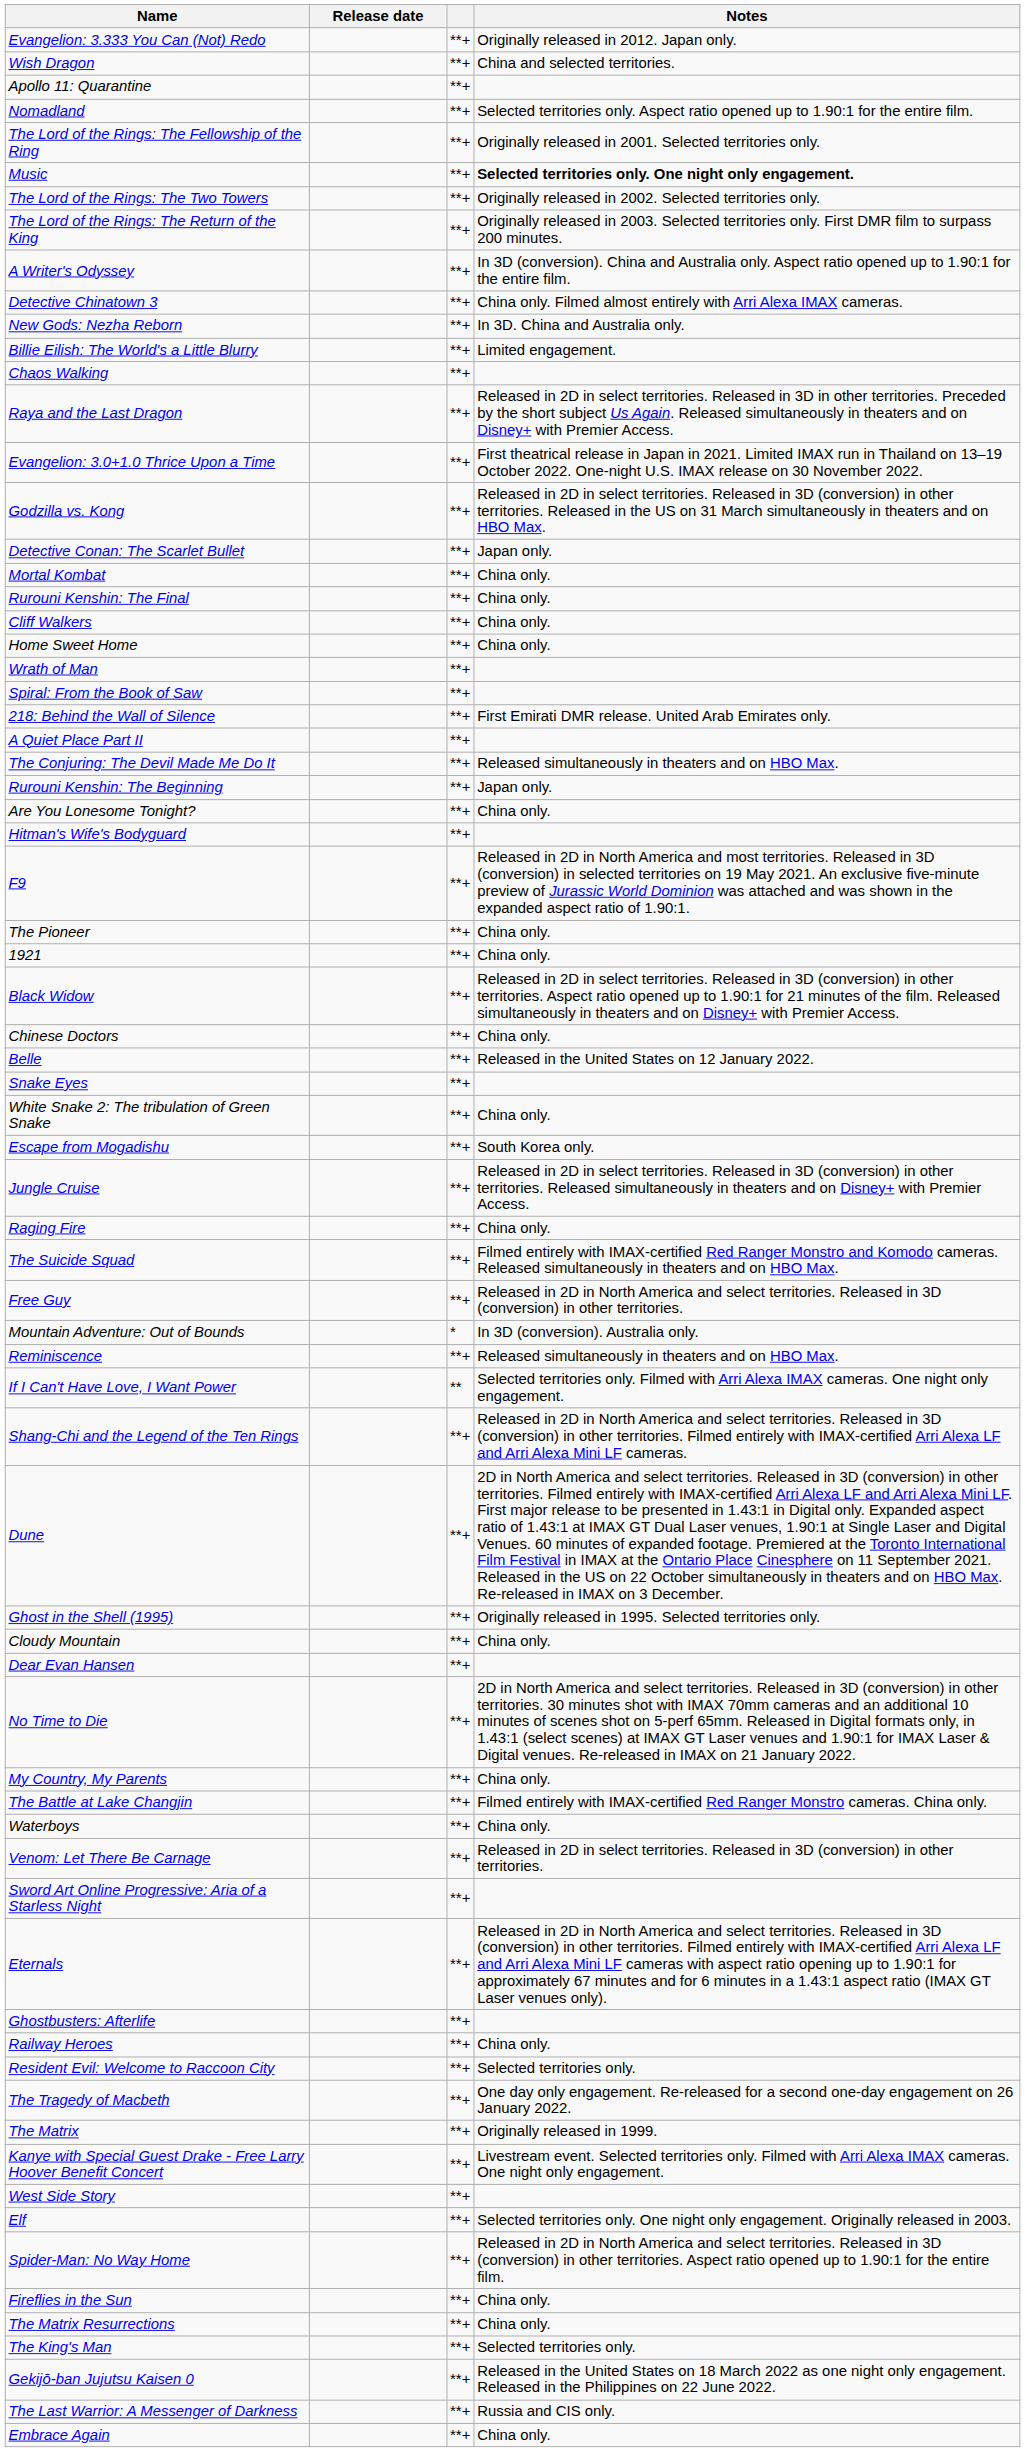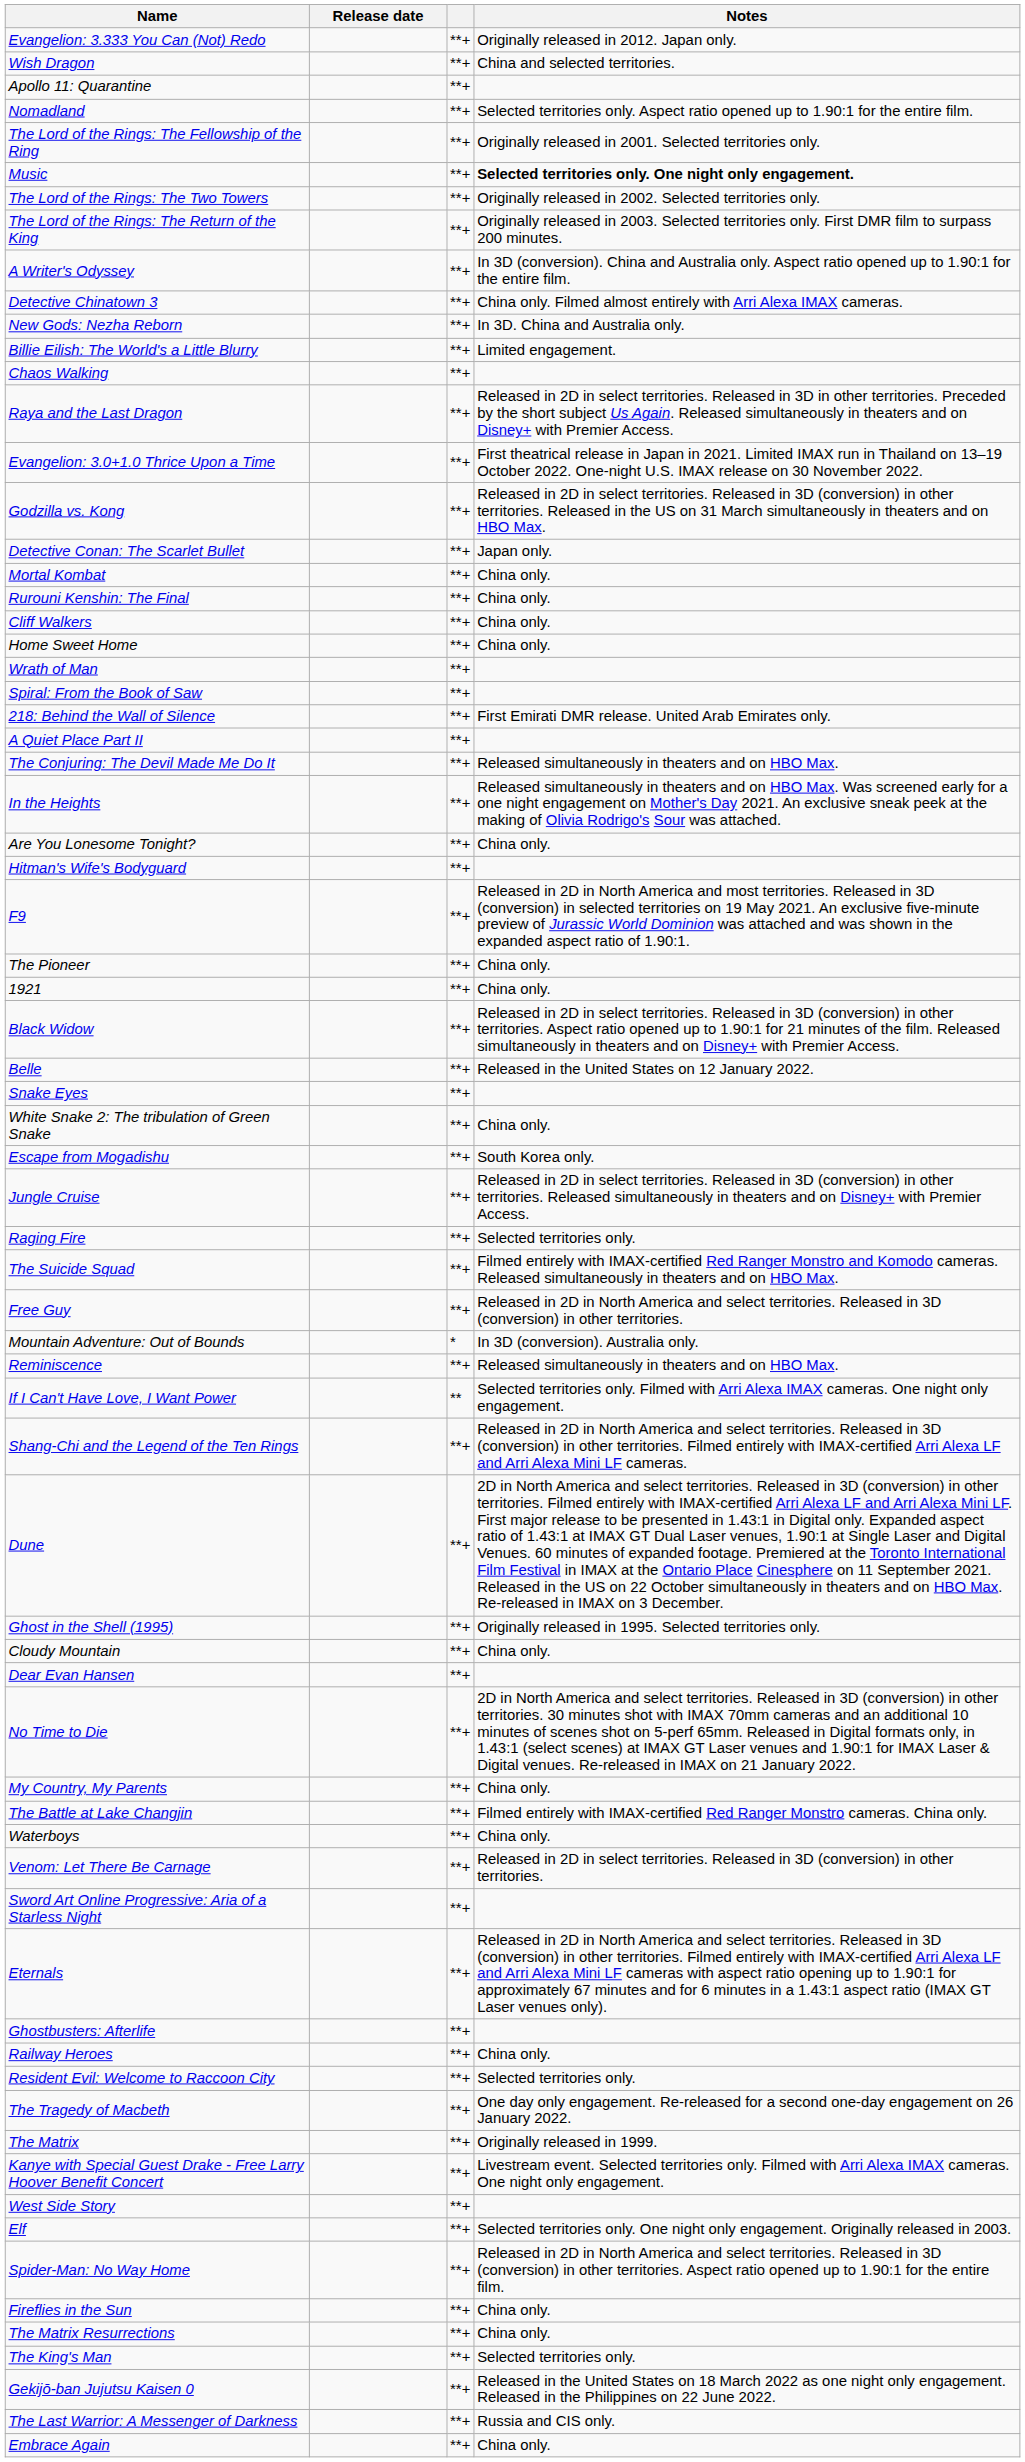 <table class="wikitable sortable collapsible" style="margin:auto;">
 <tr>
 <th scope="col" style="width:320px;">Name</th>
 <th scope="col" style="width:140px;">Release date</th>
 <th scope="col" class="unsortable" style="width:20px;"></th>
 <th scope="col" class="unsortable" style="width:580px;">Notes</th>
 </tr>
 <tr>
 <td><em><a href='#'>Evangelion: 3.333 You Can (Not) Redo</a></em></td>
 <td align=center></td>
 <td>**+</td>
 <td>Originally released in 2012. Japan only.</td>
 </tr>
 <tr>
 <td><em><a href='#'>Wish Dragon</a></em></td>
 <td align=center></td>
 <td>**+</td>
 <td>China and selected territories.</td>
 </tr>
 <tr>
 <td><em>Apollo 11: Quarantine</em></td>
 <td align=center></td>
 <td>**+</td>
 <td></td>
 </tr>
 <tr>
 <td><em><a href='#'>Nomadland</a></em></td>
 <td align=center></td>
 <td>**+</td>
 <td>Selected territories only. Aspect ratio opened up to 1.90:1 for the entire film.</td>
 </tr>
 <tr>
 <td><em><a href='#'>The Lord of the Rings: The Fellowship of the Ring</a></em></td>
 <td align=center></td>
 <td>**+</td>
 <td>Originally released in 2001. Selected territories only.</td>
 </tr>
 <tr>
 <td><em><a href='#'>Music</a></em></td>
 <td align=center></td>
 <td>**+</td>
 <td><strong>Selected territories only. One night only engagement.</strong></td>
 </tr>
 <tr>
 <td><em><a href='#'>The Lord of the Rings: The Two Towers</a></em></td>
 <td align=center></td>
 <td>**+</td>
 <td>Originally released in 2002. Selected territories only.</td>
 </tr>
 <tr>
 <td><em><a href='#'>The Lord of the Rings: The Return of the King</a></em></td>
 <td align=center></td>
 <td>**+</td>
 <td>Originally released in 2003. Selected territories only. First DMR film to surpass 200 minutes.</td>
 </tr>
 <tr>
 <td><em><a href='#'>A Writer's Odyssey</a></em></td>
 <td align=center></td>
 <td>**+</td>
 <td>In 3D (conversion). China and Australia only. Aspect ratio opened up to 1.90:1 for the entire film.</td>
 </tr>
 <tr>
 <td><em><a href='#'>Detective Chinatown 3</a></em></td>
 <td align=center></td>
 <td>**+</td>
 <td>China only. Filmed almost entirely with <a href='#'>Arri Alexa IMAX</a> cameras.</td>
 </tr>
 <tr>
 <td><em><a href='#'>New Gods: Nezha Reborn</a></em></td>
 <td align=center></td>
 <td>**+</td>
 <td>In 3D. China and Australia only.</td>
 </tr>
 <tr>
 <td><em><a href='#'>Billie Eilish: The World's a Little Blurry</a></em></td>
 <td align=center></td>
 <td>**+</td>
 <td>Limited engagement.</td>
 </tr>
 <tr>
 <td><em><a href='#'>Chaos Walking</a></em></td>
 <td align=center></td>
 <td>**+</td>
 <td></td>
 </tr>
 <tr>
 <td><em><a href='#'>Raya and the Last Dragon</a></em></td>
 <td align=center></td>
 <td>**+</td>
 <td>Released in 2D in select territories. Released in 3D in other territories. Preceded by the short subject <em><a href='#'>Us Again</a></em>. Released simultaneously in theaters and on <a href='#'>Disney+</a> with Premier Access.</td>
 </tr>
 <tr>
 <td><em><a href='#'>Evangelion: 3.0+1.0 Thrice Upon a Time</a></em></td>
 <td align=center></td>
 <td>**+</td>
 <td>First theatrical release in Japan in 2021. Limited IMAX run in Thailand on 13–19 October 2022. One-night U.S. IMAX release on 30 November 2022.</td>
 </tr>
 <tr>
 <td><em><a href='#'>Godzilla vs. Kong</a></em></td>
 <td align=center></td>
 <td>**+</td>
 <td>Released in 2D in select territories. Released in 3D (conversion) in other territories. Released in the US on 31 March simultaneously in theaters and on <a href='#'>HBO Max</a>.</td>
 </tr>
 <tr>
 <td><em><a href='#'>Detective Conan: The Scarlet Bullet</a></em></td>
 <td align=center></td>
 <td>**+</td>
 <td>Japan only.</td>
 </tr>
 <tr>
 <td><em><a href='#'>Mortal Kombat</a></em></td>
 <td style="text-align:center;"></td>
 <td>**+</td>
 <td>China only.</td>
 </tr>
 <tr>
 <td><em><a href='#'>Rurouni Kenshin: The Final</a></em></td>
 <td align=center></td>
 <td>**+</td>
 <td>China only.</td>
 </tr>
 <tr>
 <td><em><a href='#'>Cliff Walkers</a></em></td>
 <td style="text-align:center;"></td>
 <td>**+</td>
 <td>China only.</td>
 </tr>
 <tr>
 <td><em>Home Sweet Home</em></td>
 <td style="text-align:center;"></td>
 <td>**+</td>
 <td>China only.</td>
 </tr>
 <tr>
 <td><em><a href='#'>Wrath of Man</a></em></td>
 <td align=center></td>
 <td>**+</td>
 <td></td>
 </tr>
 <tr>
 <td><em><a href='#'>Spiral: From the Book of Saw</a></em></td>
 <td align=center></td>
 <td>**+</td>
 <td></td>
 </tr>
 <tr>
 <td><em><a href='#'>218: Behind the Wall of Silence</a></em></td>
 <td align=center></td>
 <td>**+</td>
 <td>First Emirati DMR release. United Arab Emirates only.</td>
 </tr>
 <tr>
 <td><em><a href='#'>A Quiet Place Part II</a></em></td>
 <td align=center></td>
 <td>**+</td>
 <td></td>
 </tr>
 <tr>
 <td><em><a href='#'>The Conjuring: The Devil Made Me Do It</a></em></td>
 <td style="text-align:center;"></td>
 <td>**+</td>
 <td>Released simultaneously in theaters and on <a href='#'>HBO Max</a>.</td>
 </tr>
 <tr>
-<td><em><a href='#'>Rurouni Kenshin: The Beginning</a></em></td>
-<td align=center></td>
+<td><em><a href='#'>In the Heights</a></em></td>
+<td style="text-align:center;"></td>
 <td>**+</td>
-<td>Japan only.</td>
+<td>Released simultaneously in theaters and on <a href='#'>HBO Max</a>. Was screened early for a one night engagement on <a href='#'>Mother's Day</a> 2021. An exclusive sneak peek at the making of <a href='#'>Olivia Rodrigo's</a> <a href='#'>Sour</a> was attached.</td>
 </tr>
 <tr>
 <td><em>Are You Lonesome Tonight?</em></td>
 <td style="text-align:center;"></td>
 <td>**+</td>
 <td>China only.</td>
 </tr>
 <tr>
 <td><em><a href='#'>Hitman's Wife's Bodyguard</a></em></td>
 <td style="text-align:center;"></td>
 <td>**+</td>
 <td></td>
 </tr>
 <tr>
 <td><em><a href='#'>F9</a></em></td>
 <td align=center></td>
 <td>**+</td>
 <td>Released in 2D in North America and most territories. Released in 3D (conversion) in selected territories on 19 May 2021. An exclusive five-minute preview of <em><a href='#'>Jurassic World Dominion</a></em> was attached and was shown in the expanded aspect ratio of 1.90:1.</td>
 </tr>
 <tr>
 <td><em>The Pioneer</em></td>
 <td style="text-align:center;"></td>
 <td>**+</td>
 <td>China only.</td>
 </tr>
 <tr>
 <td><em>1921</em></td>
 <td style="text-align:center;"></td>
 <td>**+</td>
 <td>China only.</td>
 </tr>
 <tr>
 <td><em><a href='#'>Black Widow</a></em></td>
 <td align=center></td>
 <td>**+</td>
 <td>Released in 2D in select territories. Released in 3D (conversion) in other territories. Aspect ratio opened up to 1.90:1 for 21 minutes of the film. Released simultaneously in theaters and on <a href='#'>Disney+</a> with Premier Access.</td>
 </tr>
 <tr>
-<td><em>Chinese Doctors</em></td>
-<td style="text-align:center;"></td>
-<td>**+</td>
-<td>China only.</td>
-</tr>
-<tr>
 <td><em><a href='#'>Belle</a></em></td>
 <td align=center></td>
 <td>**+</td>
 <td>Released in the United States on 12 January 2022.</td>
 </tr>
 <tr>
 <td><em><a href='#'>Snake Eyes</a></em></td>
 <td align=center></td>
 <td>**+</td>
 <td></td>
 </tr>
 <tr>
 <td><em>White Snake 2: The tribulation of Green Snake</em></td>
 <td style="text-align:center;"></td>
 <td>**+</td>
 <td>China only.</td>
 </tr>
 <tr>
 <td><em><a href='#'>Escape from Mogadishu</a></em></td>
 <td align=center></td>
 <td>**+</td>
 <td>South Korea only.</td>
 </tr>
 <tr>
 <td><em><a href='#'>Jungle Cruise</a></em></td>
 <td align=center></td>
 <td>**+</td>
 <td>Released in 2D in select territories. Released in 3D (conversion) in other territories. Released simultaneously in theaters and on <a href='#'>Disney+</a> with Premier Access.</td>
 </tr>
 <tr>
 <td><em><a href='#'>Raging Fire</a></em></td>
 <td style="text-align:center;"></td>
 <td>**+</td>
-<td>China only.</td>
+<td>Selected territories only.</td>
 </tr>
 <tr>
 <td><em><a href='#'>The Suicide Squad</a></em></td>
 <td align=center></td>
 <td>**+</td>
 <td>Filmed entirely with IMAX-certified <a href='#'>Red Ranger Monstro and Komodo</a> cameras. Released simultaneously in theaters and on <a href='#'>HBO Max</a>.</td>
 </tr>
 <tr>
 <td><em><a href='#'>Free Guy</a></em></td>
 <td align=center></td>
 <td>**+</td>
 <td>Released in 2D in North America and select territories. Released in 3D (conversion) in other territories.</td>
 </tr>
 <tr>
 <td><em>Mountain Adventure: Out of Bounds</em></td>
 <td align=center></td>
 <td>*</td>
 <td>In 3D (conversion). Australia only.</td>
 </tr>
 <tr>
 <td><em><a href='#'>Reminiscence</a></em></td>
 <td align=center></td>
 <td>**+</td>
 <td>Released simultaneously in theaters and on <a href='#'>HBO Max</a>.</td>
 </tr>
 <tr>
 <td><em><a href='#'>If I Can't Have Love, I Want Power</a></em></td>
 <td align=center></td>
 <td>**</td>
 <td>Selected territories only. Filmed with <a href='#'>Arri Alexa IMAX</a> cameras. One night only engagement.</td>
 </tr>
 <tr>
 <td><em><a href='#'>Shang-Chi and the Legend of the Ten Rings</a></em></td>
 <td align=center></td>
 <td>**+</td>
 <td>Released in 2D in North America and select territories. Released in 3D (conversion) in other territories. Filmed entirely with IMAX-certified <a href='#'>Arri Alexa LF and Arri Alexa Mini LF</a> cameras.</td>
 </tr>
 <tr>
 <td><em><a href='#'>Dune</a></em></td>
 <td align=center></td>
 <td>**+</td>
 <td>2D in North America and select territories. Released in 3D (conversion) in other territories. Filmed entirely with IMAX-certified <a href='#'>Arri Alexa LF and Arri Alexa Mini LF</a>. First major release to be presented in 1.43:1 in Digital only. Expanded aspect ratio of 1.43:1 at IMAX GT Dual Laser venues, 1.90:1 at Single Laser and Digital Venues. 60 minutes of expanded footage. Premiered at the <a href='#'>Toronto International Film Festival</a> in IMAX at the <a href='#'>Ontario Place</a> <a href='#'>Cinesphere</a> on 11 September 2021. Released in the US on 22 October simultaneously in theaters and on <a href='#'>HBO Max</a>. Re-released in IMAX on 3 December.</td>
 </tr>
 <tr>
 <td><em><a href='#'>Ghost in the Shell (1995)</a></em></td>
 <td align=center></td>
 <td>**+</td>
 <td>Originally released in 1995. Selected territories only.</td>
 </tr>
 <tr>
 <td><em>Cloudy Mountain</em></td>
 <td align=center></td>
 <td>**+</td>
 <td>China only.</td>
 </tr>
 <tr>
 <td><em><a href='#'>Dear Evan Hansen</a></em></td>
 <td style="text-align:center;"></td>
 <td>**+</td>
 <td></td>
 </tr>
 <tr>
 <td><em><a href='#'>No Time to Die</a></em></td>
 <td align=center></td>
 <td>**+</td>
 <td>2D in North America and select territories. Released in 3D (conversion) in other territories. 30 minutes shot with IMAX 70mm cameras and an additional 10 minutes of scenes shot on 5-perf 65mm. Released in Digital formats only, in 1.43:1 (select scenes) at IMAX GT Laser venues and 1.90:1 for IMAX Laser & Digital venues. Re-released in IMAX on 21 January 2022.</td>
 </tr>
 <tr>
 <td><em><a href='#'>My Country, My Parents</a></em></td>
 <td style="text-align:center;"></td>
 <td>**+</td>
 <td>China only.</td>
 </tr>
 <tr>
 <td><em><a href='#'>The Battle at Lake Changjin</a></em></td>
 <td style="text-align:center;"></td>
 <td>**+</td>
 <td>Filmed entirely with IMAX-certified <a href='#'>Red Ranger Monstro</a> cameras. China only.</td>
 </tr>
 <tr>
 <td><em>Waterboys</em></td>
 <td style="text-align:center;"></td>
 <td>**+</td>
 <td>China only.</td>
 </tr>
 <tr>
 <td><em><a href='#'>Venom: Let There Be Carnage</a></em></td>
 <td align=center></td>
 <td>**+</td>
 <td>Released in 2D in select territories. Released in 3D (conversion) in other territories.</td>
 </tr>
 <tr>
 <td><em><a href='#'>Sword Art Online Progressive: Aria of a Starless Night</a></em></td>
 <td align=center></td>
 <td>**+</td>
 <td></td>
 </tr>
 <tr>
 <td><em><a href='#'>Eternals</a></em></td>
 <td align=center></td>
 <td>**+</td>
 <td>Released in 2D in North America and select territories. Released in 3D (conversion) in other territories. Filmed entirely with IMAX-certified <a href='#'>Arri Alexa LF and Arri Alexa Mini LF</a> cameras with aspect ratio opening up to 1.90:1 for approximately 67 minutes and for 6 minutes in a 1.43:1 aspect ratio (IMAX GT Laser venues only).</td>
 </tr>
 <tr>
 <td><em><a href='#'>Ghostbusters: Afterlife</a></em></td>
 <td align=center></td>
 <td>**+</td>
 <td></td>
 </tr>
 <tr>
 <td><em><a href='#'>Railway Heroes</a></em></td>
 <td align=center></td>
 <td>**+</td>
 <td>China only.</td>
 </tr>
 <tr>
 <td><em><a href='#'>Resident Evil: Welcome to Raccoon City</a></em></td>
 <td align=center></td>
 <td>**+</td>
 <td>Selected territories only.</td>
 </tr>
 <tr>
 <td><em><a href='#'>The Tragedy of Macbeth</a></em></td>
 <td align=center></td>
 <td>**+</td>
 <td>One day only engagement. Re-released for a second one-day engagement on 26 January 2022.</td>
 </tr>
 <tr>
 <td><em><a href='#'>The Matrix</a></em></td>
 <td align=center></td>
 <td>**+</td>
 <td>Originally released in 1999.</td>
 </tr>
 <tr>
 <td><em><a href='#'>Kanye with Special Guest Drake - Free Larry Hoover Benefit Concert</a></em></td>
 <td align=center></td>
 <td>**+</td>
 <td>Livestream event. Selected territories only. Filmed with <a href='#'>Arri Alexa IMAX</a> cameras. One night only engagement.</td>
 </tr>
 <tr>
 <td><em><a href='#'>West Side Story</a></em></td>
 <td align=center></td>
 <td>**+</td>
 <td></td>
 </tr>
 <tr>
 <td><em><a href='#'>Elf</a></em></td>
 <td align=center></td>
 <td>**+</td>
 <td>Selected territories only. One night only engagement. Originally released in 2003.</td>
 </tr>
 <tr>
 <td><em><a href='#'>Spider-Man: No Way Home</a></em></td>
 <td align=center></td>
 <td>**+</td>
 <td>Released in 2D in North America and select territories. Released in 3D (conversion) in other territories. Aspect ratio opened up to 1.90:1 for the entire film.</td>
 </tr>
 <tr>
 <td><em><a href='#'>Fireflies in the Sun</a></em></td>
 <td align=center></td>
 <td>**+</td>
 <td>China only.</td>
 </tr>
 <tr>
 <td><em><a href='#'>The Matrix Resurrections</a></em></td>
 <td align=center></td>
 <td>**+</td>
 <td>China only.</td>
 </tr>
 <tr>
 <td><em><a href='#'>The King's Man</a></em></td>
 <td align=center></td>
 <td>**+</td>
 <td>Selected territories only.</td>
 </tr>
 <tr>
 <td><em><a href='#'>Gekijō-ban Jujutsu Kaisen 0</a></em></td>
 <td align=center></td>
 <td>**+</td>
 <td>Released in the United States on 18 March 2022 as one night only engagement. Released in the Philippines on 22 June 2022.</td>
 </tr>
 <tr>
 <td><em><a href='#'>The Last Warrior: A Messenger of Darkness</a></em></td>
 <td align=center></td>
 <td>**+</td>
 <td>Russia and CIS only.</td>
 </tr>
 <tr>
 <td><em><a href='#'>Embrace Again</a></em></td>
 <td align=center></td>
 <td>**+</td>
 <td>China only.</td>
 </tr>
 </table>
